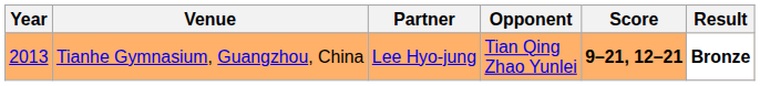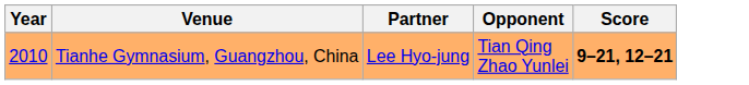 <table class="sortable wikitable" style="font-size: 90%;">
 <tr>
 <th>Year</th>
 <th>Venue</th>
 <th>Partner</th>
 <th>Opponent</th>
 <th>Score</th>
-<th>Result</th>
 </tr>
 <tr style="background:#FFB069">
-<td align="center"><a href='#'>2013</a></td>
+<td align="center"><a href='#'>2010</a></td>
 <td align="left"><a href='#'>Tianhe Gymnasium</a>, <a href='#'>Guangzhou</a>, China</td>
 <td align="left"> <a href='#'>Lee Hyo-jung</a></td>
 <td align="left"> <a href='#'>Tian Qing</a><br> <a href='#'>Zhao Yunlei</a></td>
 <td align="left"><strong>9–21, 12–21</strong></td>
-<td style="text-align:left; background:white"> <strong>Bronze</strong></td>
 </tr>
 </table>
